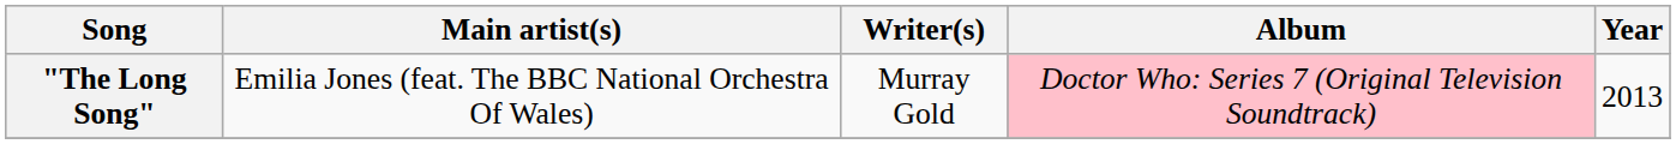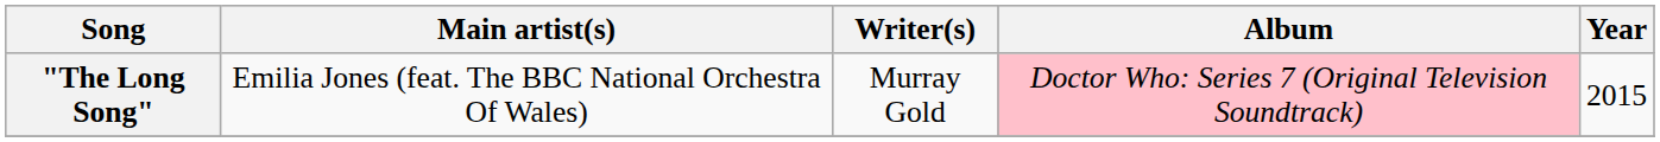 <table class="wikitable plainrowheaders" style="text-align:center;">
 <tr>
 <th scope="col">Song</th>
 <th scope="col">Main artist(s)</th>
 <th scope="col" class="unsortable">Writer(s)</th>
 <th scope="col">Album</th>
 <th scope="col">Year</th>
 </tr>
 <tr>
 <th scope="row">"The Long Song"</th>
 <td rowspan="1">Emilia Jones (feat. The BBC National Orchestra Of Wales)</td>
 <td>Murray Gold</td>
 <td style="background: pink;"><em>Doctor Who: Series 7 (Original Television Soundtrack)</em></td>
-<td>2013</td>
+<td>2015</td>
 </tr>
 <tr>
 </tr>
 </table>
